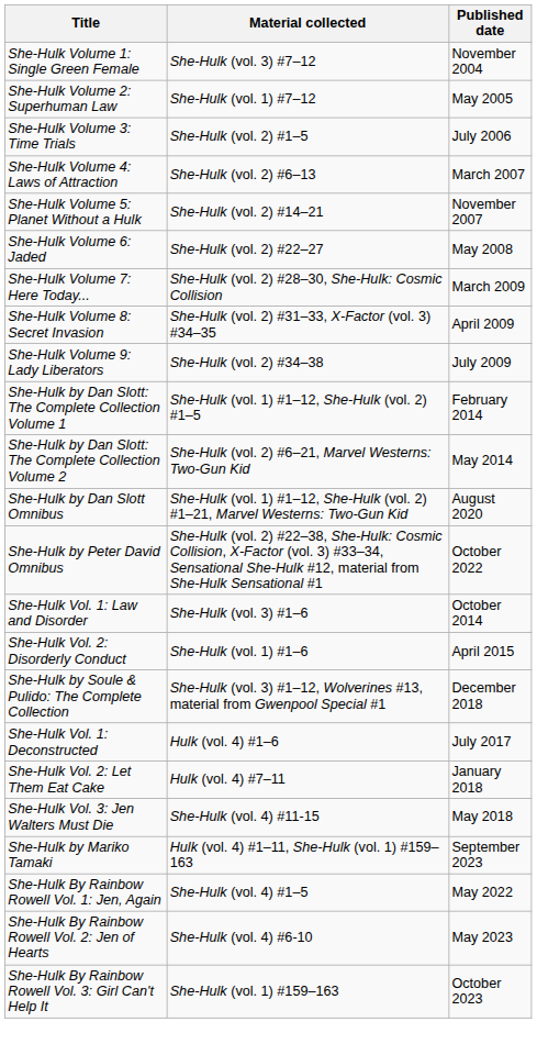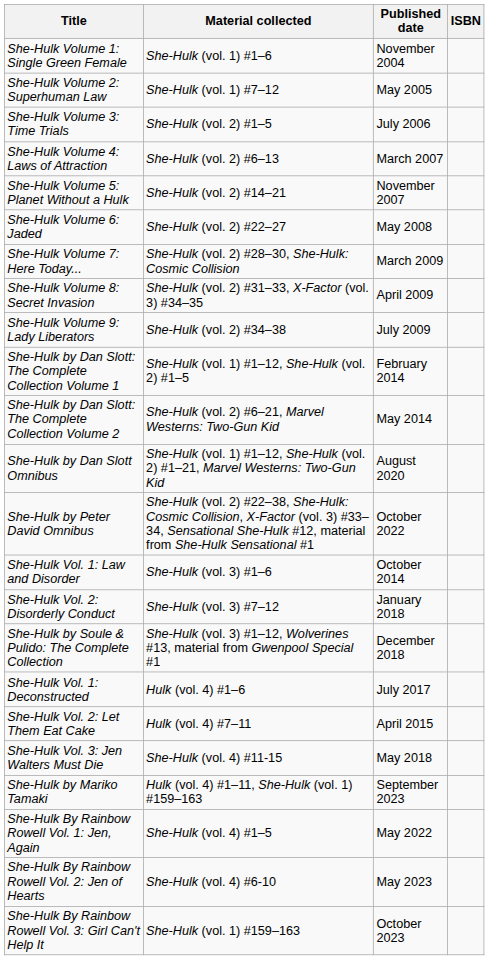 <table class="wikitable">
 <tr>
 <th>Title</th>
 <th>Material collected</th>
 <th>Published date</th>
+<th>ISBN</th>
 </tr>
 <tr>
 <td><em>She-Hulk Volume 1: Single Green Female</em></td>
-<td><em>She-Hulk</em> (vol. 3) #7–12</td>
+<td><em>She-Hulk</em> (vol. 1) #1–6</td>
 <td>November 2004</td>
+<td></td>
 </tr>
 <tr>
 <td><em>She-Hulk Volume 2: Superhuman Law</em></td>
 <td><em>She-Hulk</em> (vol. 1) #7–12</td>
 <td>May 2005</td>
+<td></td>
 </tr>
 <tr>
 <td><em>She-Hulk Volume 3: Time Trials</em></td>
 <td><em>She-Hulk</em> (vol. 2) #1–5</td>
 <td>July 2006</td>
+<td></td>
 </tr>
 <tr>
 <td><em>She-Hulk Volume 4: Laws of Attraction</em></td>
 <td><em>She-Hulk</em> (vol. 2) #6–13</td>
 <td>March 2007</td>
+<td></td>
 </tr>
 <tr>
 <td><em>She-Hulk Volume 5: Planet Without a Hulk</em></td>
 <td><em>She-Hulk</em> (vol. 2) #14–21</td>
 <td>November 2007</td>
+<td></td>
 </tr>
 <tr>
 <td><em>She-Hulk Volume 6: Jaded</em></td>
 <td><em>She-Hulk</em> (vol. 2) #22–27</td>
 <td>May 2008</td>
+<td></td>
 </tr>
 <tr>
 <td><em>She-Hulk Volume 7: Here Today...</em></td>
 <td><em>She-Hulk</em> (vol. 2) #28–30, <em>She-Hulk: Cosmic Collision</em></td>
 <td>March 2009</td>
+<td></td>
 </tr>
 <tr>
 <td><em>She-Hulk Volume 8: Secret Invasion</em></td>
 <td><em>She-Hulk</em> (vol. 2) #31–33, <em>X-Factor</em> (vol. 3) #34–35</td>
 <td>April 2009</td>
+<td></td>
 </tr>
 <tr>
 <td><em>She-Hulk Volume 9: Lady Liberators</em></td>
 <td><em>She-Hulk</em> (vol. 2) #34–38</td>
 <td>July 2009</td>
+<td></td>
 </tr>
 <tr>
 <td><em>She-Hulk by Dan Slott: The Complete Collection Volume 1</em></td>
 <td><em>She-Hulk</em> (vol. 1) #1–12, <em>She-Hulk</em> (vol. 2) #1–5</td>
 <td>February 2014</td>
+<td></td>
 </tr>
 <tr>
 <td><em>She-Hulk by Dan Slott: The Complete Collection Volume 2</em></td>
 <td><em>She-Hulk</em> (vol. 2) #6–21, <em>Marvel Westerns: Two-Gun Kid</em></td>
 <td>May 2014</td>
+<td></td>
 </tr>
 <tr>
 <td><em>She-Hulk by Dan Slott Omnibus</em></td>
 <td><em>She-Hulk</em> (vol. 1) #1–12, <em>She-Hulk</em> (vol. 2) #1–21, <em>Marvel Westerns: Two-Gun Kid</em></td>
 <td>August 2020</td>
+<td></td>
 </tr>
 <tr>
 <td><em>She-Hulk by Peter David Omnibus</em></td>
 <td><em>She-Hulk</em> (vol. 2) #22–38, <em>She-Hulk: Cosmic Collision</em>, <em>X-Factor</em> (vol. 3) #33–34, <em>Sensational She-Hulk</em> #12, material from <em>She-Hulk Sensational</em> #1</td>
 <td>October 2022</td>
+<td></td>
 </tr>
 <tr>
 <td><em>She-Hulk Vol. 1: Law and Disorder</em></td>
 <td><em>She-Hulk</em> (vol. 3) #1–6</td>
 <td>October 2014</td>
+<td></td>
 </tr>
 <tr>
 <td><em>She-Hulk Vol. 2: Disorderly Conduct</em></td>
-<td><em>She-Hulk</em> (vol. 1) #1–6</td>
-<td>April 2015</td>
+<td><em>She-Hulk</em> (vol. 3) #7–12</td>
+<td>January 2018</td>
+<td></td>
 </tr>
 <tr>
 <td><em>She-Hulk by Soule & Pulido: The Complete Collection</em></td>
 <td><em>She-Hulk</em> (vol. 3) #1–12, <em>Wolverines</em> #13, material from <em>Gwenpool Special</em> #1</td>
 <td>December 2018</td>
+<td></td>
 </tr>
 <tr>
 <td><em>She-Hulk Vol. 1: Deconstructed</em></td>
 <td><em>Hulk</em> (vol. 4) #1–6</td>
 <td>July 2017</td>
+<td></td>
 </tr>
 <tr>
 <td><em>She-Hulk Vol. 2: Let Them Eat Cake</em></td>
 <td><em>Hulk</em> (vol. 4) #7–11</td>
-<td>January 2018</td>
+<td>April 2015</td>
+<td></td>
 </tr>
 <tr>
 <td><em>She-Hulk Vol. 3: Jen Walters Must Die</em></td>
 <td><em>She-Hulk</em> (vol. 4) #11-15</td>
 <td>May 2018</td>
+<td></td>
 </tr>
 <tr>
 <td><em>She-Hulk by Mariko Tamaki</em></td>
 <td><em>Hulk</em> (vol. 4) #1–11, <em>She-Hulk</em> (vol. 1) #159–163</td>
 <td>September 2023</td>
+<td></td>
 </tr>
 <tr>
 <td><em>She-Hulk By Rainbow Rowell Vol. 1: Jen, Again</em></td>
 <td><em>She-Hulk</em> (vol. 4) #1–5</td>
 <td>May 2022</td>
+<td></td>
 </tr>
 <tr>
 <td><em>She-Hulk By Rainbow Rowell Vol. 2: Jen of Hearts</em></td>
 <td><em>She-Hulk</em> (vol. 4) #6-10</td>
 <td>May 2023</td>
+<td></td>
 </tr>
 <tr>
 <td><em>She-Hulk By Rainbow Rowell Vol. 3: Girl Can't Help It</em></td>
 <td><em>She-Hulk</em> (vol. 1) #159–163</td>
 <td>October 2023</td>
+<td></td>
 </tr>
 </table>
